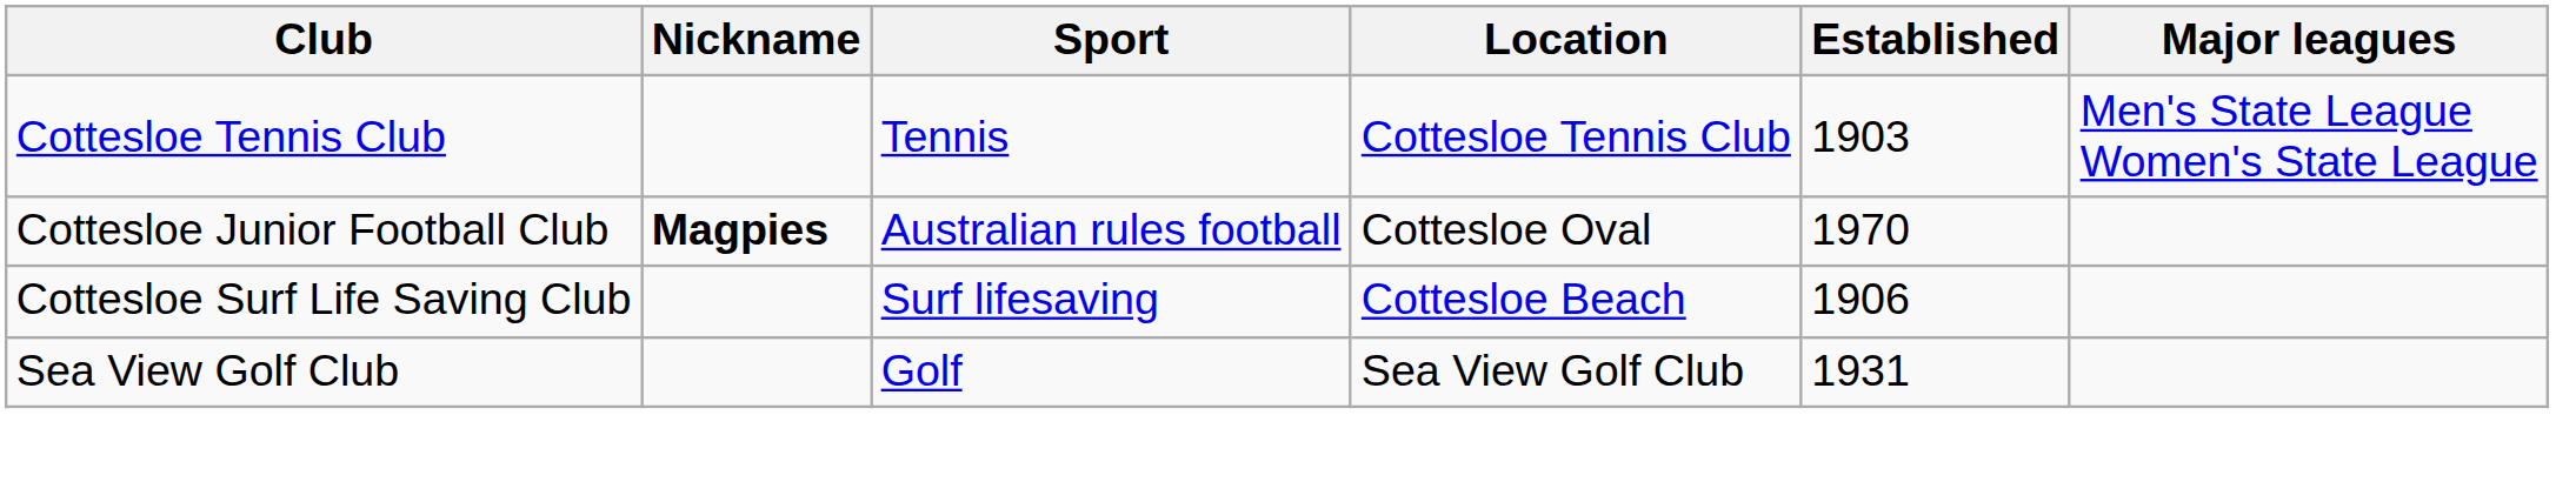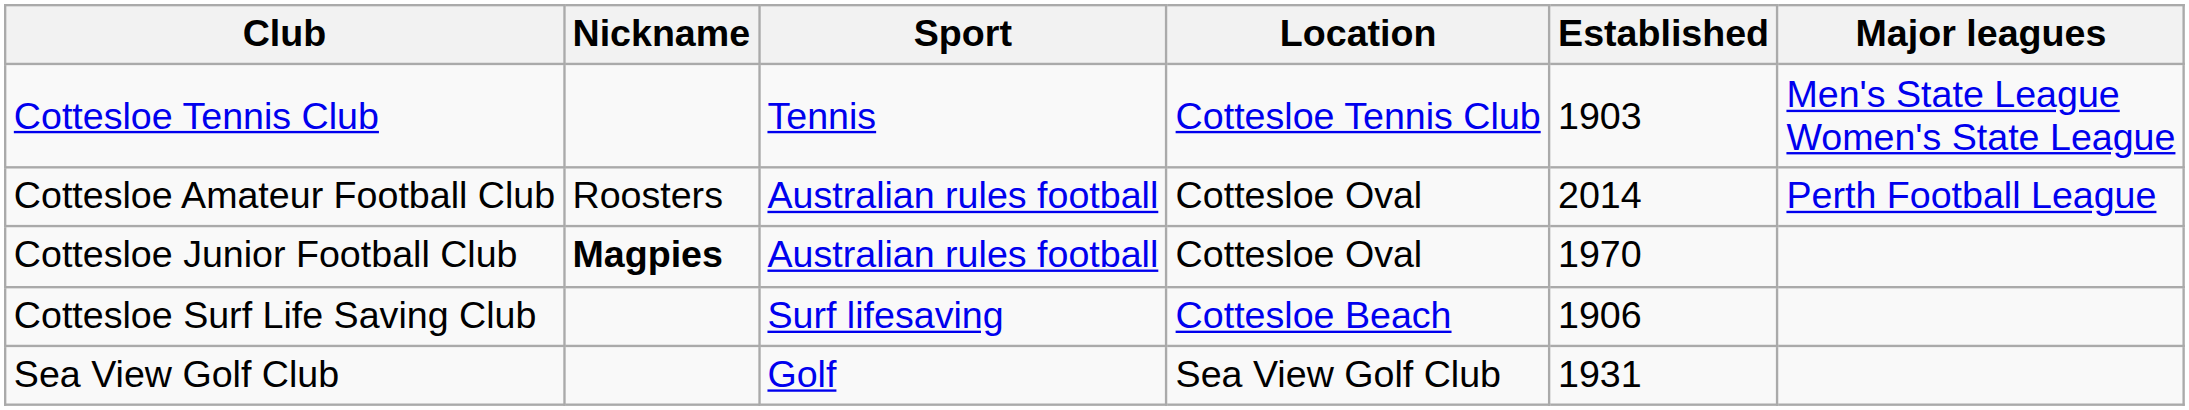 <table class="wikitable sortable">
 <tr>
 <th>Club</th>
 <th>Nickname</th>
 <th>Sport</th>
 <th>Location</th>
 <th>Established</th>
 <th>Major leagues</th>
 </tr>
 <tr>
 <td><a href='#'>Cottesloe Tennis Club</a></td>
 <td></td>
 <td><a href='#'>Tennis</a></td>
 <td><a href='#'>Cottesloe Tennis Club</a></td>
 <td>1903</td>
 <td><a href='#'>Men's State League</a><br><a href='#'>Women's State League</a></td>
+</tr>
+<tr>
+<td>Cottesloe Amateur Football Club</td>
+<td>Roosters</td>
+<td><a href='#'>Australian rules football</a></td>
+<td>Cottesloe Oval</td>
+<td>2014</td>
+<td><a href='#'>Perth Football League</a></td>
 </tr>
 <tr>
 <td>Cottesloe Junior Football Club</td>
 <td><strong>Magpies</strong></td>
 <td><a href='#'>Australian rules football</a></td>
 <td>Cottesloe Oval</td>
 <td>1970</td>
 <td></td>
 </tr>
 <tr>
 <td>Cottesloe Surf Life Saving Club</td>
 <td></td>
 <td><a href='#'>Surf lifesaving</a></td>
 <td><a href='#'>Cottesloe Beach</a></td>
 <td>1906</td>
 <td></td>
 </tr>
 <tr>
 <td>Sea View Golf Club</td>
 <td></td>
 <td><a href='#'>Golf</a></td>
 <td>Sea View Golf Club</td>
 <td>1931</td>
 <td></td>
 </tr>
 </table>
